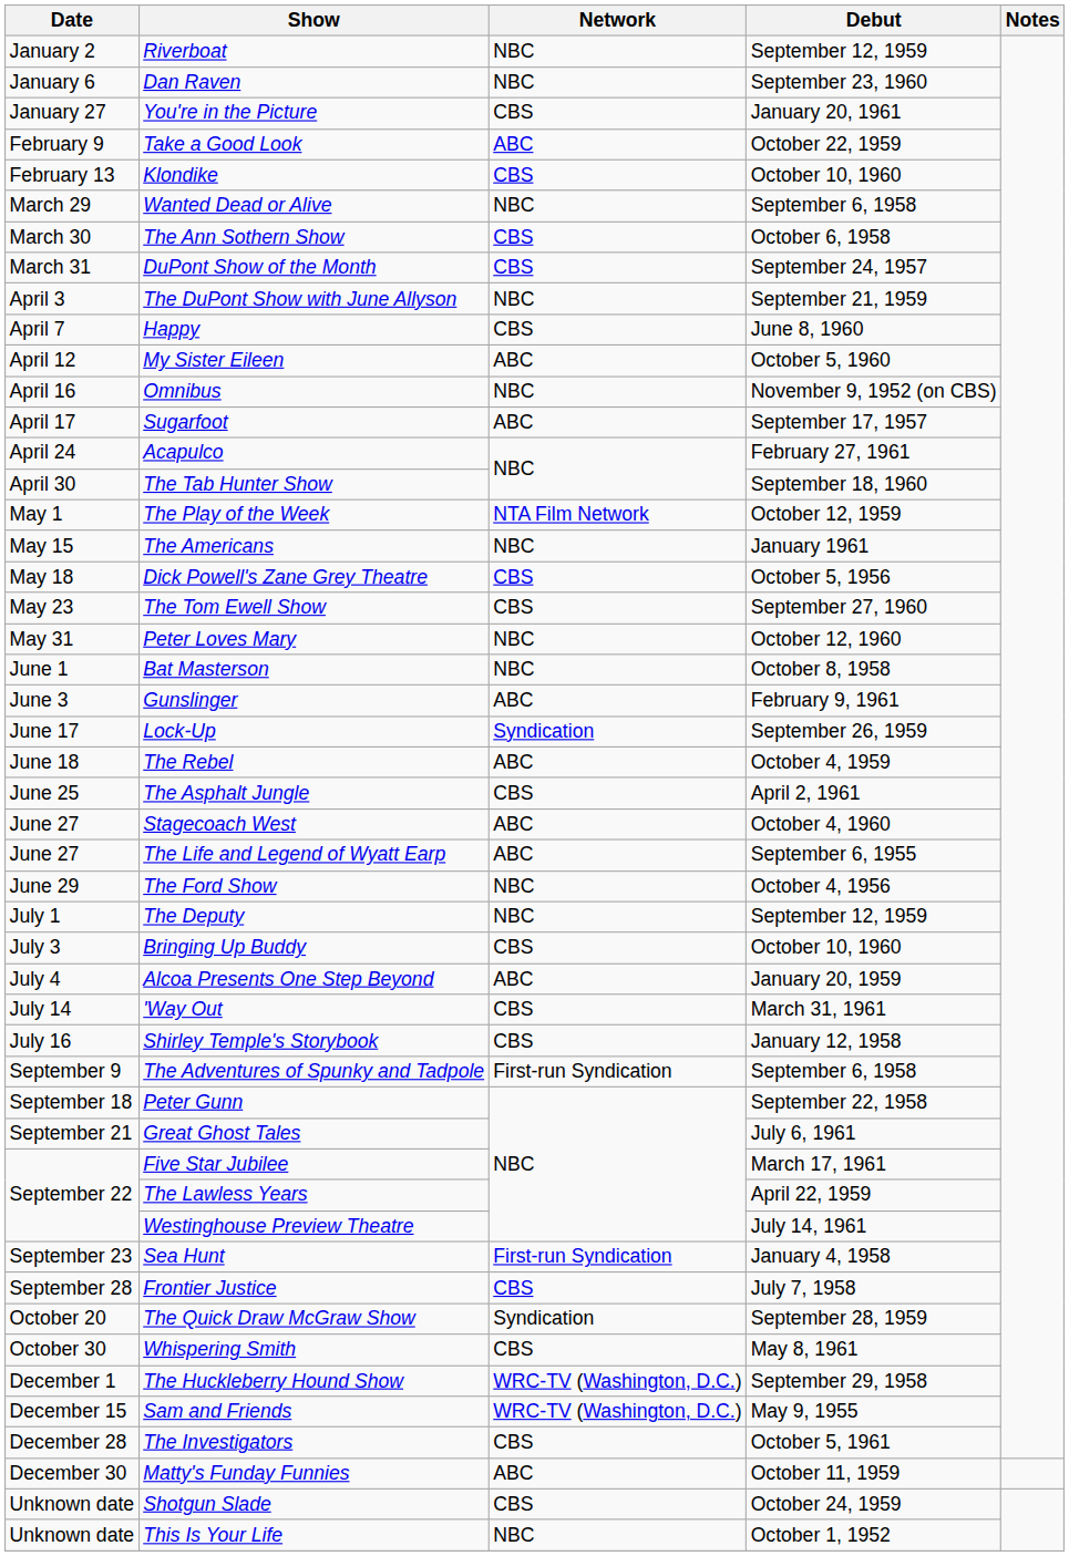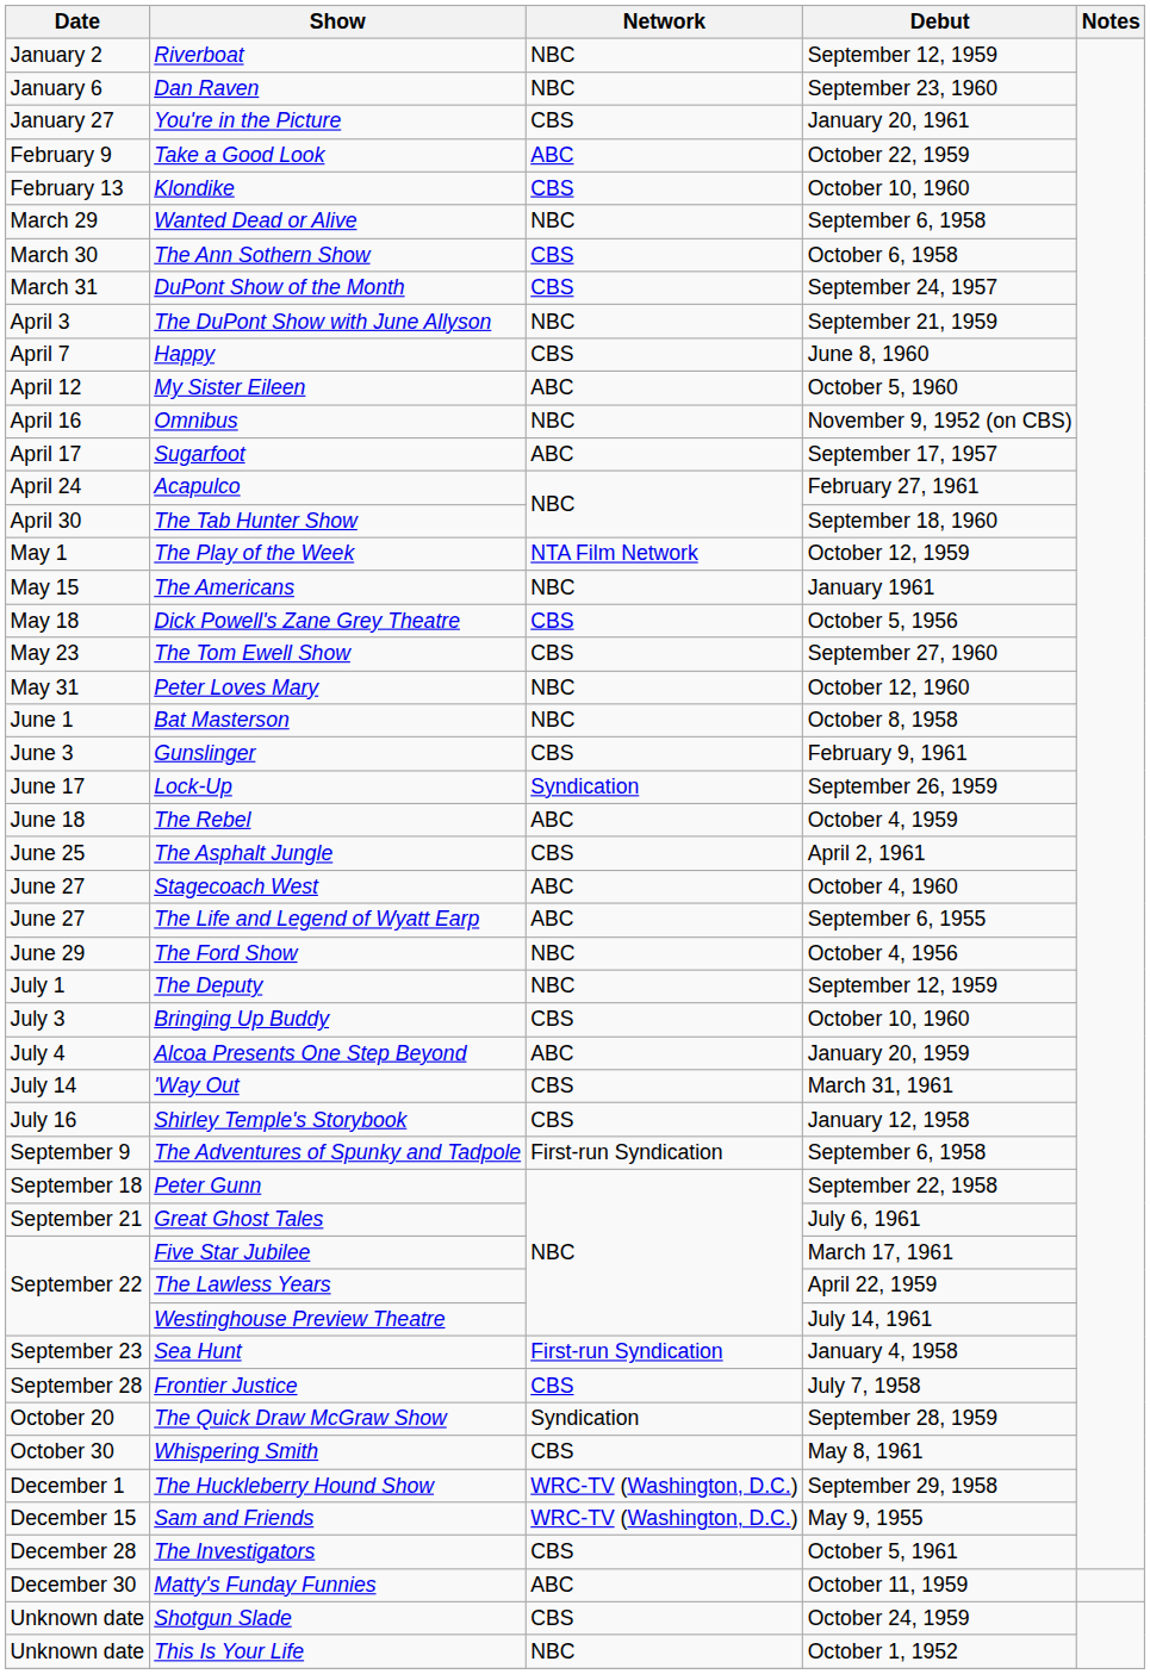 <table class="wikitable">
 <tr>
 <th>Date</th>
 <th>Show</th>
 <th>Network</th>
 <th>Debut</th>
 <th>Notes</th>
 </tr>
 <tr>
 <td>January 2</td>
 <td><em><a href='#'>Riverboat</a></em></td>
 <td>NBC</td>
 <td>September 12, 1959</td>
 </tr>
 <tr>
 <td>January 6</td>
 <td><em><a href='#'>Dan Raven</a></em></td>
 <td>NBC</td>
 <td>September 23, 1960</td>
 </tr>
 <tr>
 <td>January 27</td>
 <td><em><a href='#'>You're in the Picture</a></em></td>
 <td>CBS</td>
 <td>January 20, 1961</td>
 </tr>
 <tr>
 <td>February 9</td>
 <td><em><a href='#'>Take a Good Look</a></em></td>
 <td><a href='#'>ABC</a></td>
 <td>October 22, 1959</td>
 </tr>
 <tr>
 <td>February 13</td>
 <td><em><a href='#'>Klondike</a></em></td>
 <td><a href='#'>CBS</a></td>
 <td>October 10, 1960</td>
 </tr>
 <tr>
 <td>March 29</td>
 <td><em><a href='#'>Wanted Dead or Alive</a></em></td>
 <td>NBC</td>
 <td>September 6, 1958</td>
 </tr>
 <tr>
 <td>March 30</td>
 <td><em><a href='#'>The Ann Sothern Show</a></em></td>
 <td><a href='#'>CBS</a></td>
 <td>October 6, 1958</td>
 </tr>
 <tr>
 <td>March 31</td>
 <td><em><a href='#'>DuPont Show of the Month</a></em></td>
 <td><a href='#'>CBS</a></td>
 <td>September 24, 1957</td>
 </tr>
 <tr>
 <td>April 3</td>
 <td><em><a href='#'>The DuPont Show with June Allyson</a></em></td>
 <td>NBC</td>
 <td>September 21, 1959</td>
 </tr>
 <tr>
 <td>April 7</td>
 <td><em><a href='#'>Happy</a></em></td>
 <td>CBS</td>
 <td>June 8, 1960</td>
 </tr>
 <tr>
 <td>April 12</td>
 <td><em><a href='#'>My Sister Eileen</a></em></td>
 <td>ABC</td>
 <td>October 5, 1960</td>
 </tr>
 <tr>
 <td>April 16</td>
 <td><em><a href='#'>Omnibus</a></em></td>
 <td>NBC</td>
 <td>November 9, 1952 (on CBS)</td>
 </tr>
 <tr>
 <td>April 17</td>
 <td><em><a href='#'>Sugarfoot</a></em></td>
 <td>ABC</td>
 <td>September 17, 1957</td>
 </tr>
 <tr>
 <td>April 24</td>
 <td><em><a href='#'>Acapulco</a></em></td>
 <td rowspan=2>NBC</td>
 <td>February 27, 1961</td>
 </tr>
 <tr>
 <td>April 30</td>
 <td><em><a href='#'>The Tab Hunter Show</a></em></td>
 <td>September 18, 1960</td>
 </tr>
 <tr>
 <td>May 1</td>
 <td><em><a href='#'>The Play of the Week</a></em></td>
 <td><a href='#'>NTA Film Network</a></td>
 <td>October 12, 1959</td>
 </tr>
 <tr>
 <td>May 15</td>
 <td><em><a href='#'>The Americans</a></em></td>
 <td>NBC</td>
 <td>January 1961</td>
 </tr>
 <tr>
 <td>May 18</td>
 <td><em><a href='#'>Dick Powell's Zane Grey Theatre</a></em></td>
 <td><a href='#'>CBS</a></td>
 <td>October 5, 1956</td>
 </tr>
 <tr>
 <td>May 23</td>
 <td><em><a href='#'>The Tom Ewell Show</a></em></td>
 <td>CBS</td>
 <td>September 27, 1960</td>
 </tr>
 <tr>
 <td>May 31</td>
 <td><em><a href='#'>Peter Loves Mary</a></em></td>
 <td>NBC</td>
 <td>October 12, 1960</td>
 </tr>
 <tr>
 <td>June 1</td>
 <td><em><a href='#'>Bat Masterson</a></em></td>
 <td>NBC</td>
 <td>October 8, 1958</td>
 </tr>
 <tr>
 <td>June 3</td>
 <td><em><a href='#'>Gunslinger</a></em></td>
-<td>ABC</td>
+<td>CBS</td>
 <td>February 9, 1961</td>
 </tr>
 <tr>
 <td>June 17</td>
 <td><em><a href='#'>Lock-Up</a></em></td>
 <td><a href='#'>Syndication</a></td>
 <td>September 26, 1959</td>
 </tr>
 <tr>
 <td>June 18</td>
 <td><em><a href='#'>The Rebel</a></em></td>
 <td>ABC</td>
 <td>October 4, 1959</td>
 </tr>
 <tr>
 <td>June 25</td>
 <td><em><a href='#'>The Asphalt Jungle</a></em></td>
 <td>CBS</td>
 <td>April 2, 1961</td>
 </tr>
 <tr>
 <td>June 27</td>
 <td><em><a href='#'>Stagecoach West</a></em></td>
 <td>ABC</td>
 <td>October 4, 1960</td>
 </tr>
 <tr>
 <td>June 27</td>
 <td><em><a href='#'>The Life and Legend of Wyatt Earp</a></em></td>
 <td>ABC</td>
 <td>September 6, 1955</td>
 </tr>
 <tr>
 <td>June 29</td>
 <td><em><a href='#'>The Ford Show</a></em></td>
 <td>NBC</td>
 <td>October 4, 1956</td>
 </tr>
 <tr>
 <td>July 1</td>
 <td><em><a href='#'>The Deputy</a></em></td>
 <td>NBC</td>
 <td>September 12, 1959</td>
 </tr>
 <tr>
 <td>July 3</td>
 <td><em><a href='#'>Bringing Up Buddy</a></em></td>
 <td>CBS</td>
 <td>October 10, 1960</td>
 </tr>
 <tr>
 <td>July 4</td>
 <td><em><a href='#'>Alcoa Presents One Step Beyond</a></em></td>
 <td>ABC</td>
 <td>January 20, 1959</td>
 </tr>
 <tr>
 <td>July 14</td>
 <td><em><a href='#'>'Way Out</a></em></td>
 <td>CBS</td>
 <td>March 31, 1961</td>
 </tr>
 <tr>
 <td>July 16</td>
 <td><em><a href='#'>Shirley Temple's Storybook</a></em></td>
 <td>CBS</td>
 <td>January 12, 1958</td>
 </tr>
 <tr>
 <td>September 9</td>
 <td><em><a href='#'>The Adventures of Spunky and Tadpole</a></em></td>
 <td>First-run Syndication</td>
 <td>September 6, 1958</td>
 </tr>
 <tr>
 <td>September 18</td>
 <td><em><a href='#'>Peter Gunn</a></em></td>
 <td rowspan=5>NBC</td>
 <td>September 22, 1958</td>
 </tr>
 <tr>
 <td>September 21</td>
 <td><em><a href='#'>Great Ghost Tales</a></em></td>
 <td>July 6, 1961</td>
 </tr>
 <tr>
 <td rowspan=3>September 22</td>
 <td><em><a href='#'>Five Star Jubilee</a></em></td>
 <td>March 17, 1961</td>
 </tr>
 <tr>
 <td><em><a href='#'>The Lawless Years</a></em></td>
 <td>April 22, 1959</td>
 </tr>
 <tr>
 <td><em><a href='#'>Westinghouse Preview Theatre</a></em></td>
 <td>July 14, 1961</td>
 </tr>
 <tr>
 <td>September 23</td>
 <td><em><a href='#'>Sea Hunt</a></em></td>
 <td><a href='#'>First-run Syndication</a></td>
 <td>January 4, 1958</td>
 </tr>
 <tr>
 <td>September 28</td>
 <td><em><a href='#'>Frontier Justice</a></em></td>
 <td><a href='#'>CBS</a></td>
 <td>July 7, 1958</td>
 </tr>
 <tr>
 <td>October 20</td>
 <td><em><a href='#'>The Quick Draw McGraw Show</a></em></td>
 <td>Syndication</td>
 <td>September 28, 1959</td>
 </tr>
 <tr>
 <td>October 30</td>
 <td><em><a href='#'>Whispering Smith</a></em></td>
 <td>CBS</td>
 <td>May 8, 1961</td>
 </tr>
 <tr>
 <td>December 1</td>
 <td><em><a href='#'>The Huckleberry Hound Show</a></em></td>
 <td><a href='#'>WRC-TV</a> (<a href='#'>Washington, D.C.</a>)</td>
 <td>September 29, 1958</td>
 </tr>
 <tr>
 <td>December 15</td>
 <td><em><a href='#'>Sam and Friends</a></em></td>
 <td><a href='#'>WRC-TV</a> (<a href='#'>Washington, D.C.</a>)</td>
 <td>May 9, 1955</td>
 </tr>
 <tr>
 <td>December 28</td>
 <td><em><a href='#'>The Investigators</a></em></td>
 <td>CBS</td>
 <td>October 5, 1961</td>
 </tr>
 <tr>
 <td>December 30</td>
 <td><em><a href='#'>Matty's Funday Funnies</a></em></td>
 <td>ABC</td>
 <td>October 11, 1959</td>
 <td></td>
 </tr>
 <tr>
 <td>Unknown date</td>
 <td><em><a href='#'>Shotgun Slade</a></em></td>
 <td>CBS</td>
 <td>October 24, 1959</td>
 </tr>
 <tr>
 <td>Unknown date</td>
 <td><em><a href='#'>This Is Your Life</a></em></td>
 <td>NBC</td>
 <td>October 1, 1952</td>
 </tr>
 <tr>
 </tr>
 </table>
